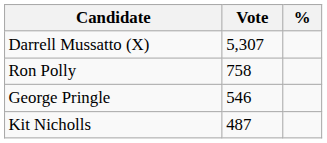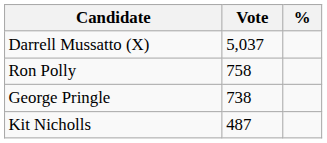 <table class="wikitable">
 <tr>
 <th bgcolor="#DDDDFF" width="200px">Candidate</th>
 <th bgcolor="#DDDDFF" width="50px">Vote</th>
 <th bgcolor="#DDDDFF" width="30px">%</th>
 </tr>
 <tr>
 <td>Darrell Mussatto (X)</td>
-<td>5,307</td>
+<td>5,037</td>
 <td></td>
 </tr>
 <tr>
 <td>Ron Polly</td>
 <td>758</td>
 <td></td>
 </tr>
 <tr>
 <td>George Pringle</td>
-<td>546</td>
+<td>738</td>
 <td></td>
 </tr>
 <tr>
 <td>Kit Nicholls</td>
 <td>487</td>
 <td></td>
 </tr>
 </table>
